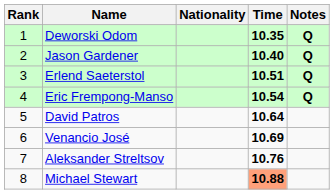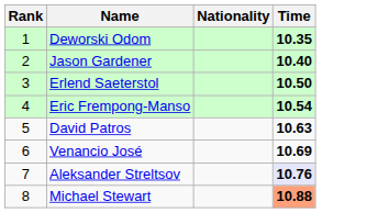 <table class="wikitable sortable" style="text-align:center">
 <tr>
 <th>Rank</th>
 <th>Name</th>
 <th>Nationality</th>
 <th>Time</th>
-<th>Notes</th>
 </tr>
 <tr bgcolor=ccffcc>
 <td>1</td>
 <td align=left><a href='#'>Deworski Odom</a></td>
 <td align=left></td>
 <td><strong>10.35</strong></td>
-<td><strong>Q</strong></td>
 </tr>
 <tr bgcolor=ccffcc>
 <td>2</td>
 <td align=left><a href='#'>Jason Gardener</a></td>
 <td align=left></td>
 <td><strong>10.40</strong></td>
-<td><strong>Q</strong></td>
 </tr>
 <tr bgcolor=ccffcc>
 <td>3</td>
 <td align=left><a href='#'>Erlend Saeterstol</a></td>
 <td align=left></td>
-<td><strong>10.51</strong></td>
-<td><strong>Q</strong></td>
+<td><strong>10.50</strong></td>
 </tr>
 <tr bgcolor=ccffcc>
 <td>4</td>
 <td align=left><a href='#'>Eric Frempong-Manso</a></td>
 <td align=left></td>
 <td><strong>10.54</strong></td>
-<td><strong>Q</strong></td>
 </tr>
 <tr>
 <td>5</td>
 <td align=left><a href='#'>David Patros</a></td>
 <td align=left></td>
-<td><strong>10.64</strong></td>
-<td></td>
+<td><strong>10.63</strong></td>
 </tr>
 <tr>
 <td>6</td>
 <td align=left><a href='#'>Venancio José</a></td>
 <td align=left></td>
 <td><strong>10.69</strong></td>
-<td></td>
 </tr>
 <tr>
 <td>7</td>
 <td align=left><a href='#'>Aleksander Streltsov</a></td>
 <td align=left></td>
-<td><strong>10.76</strong></td>
-<td></td>
+<td style="background: lavender;"><strong>10.76</strong></td>
 </tr>
 <tr>
 <td>8</td>
 <td align=left><a href='#'>Michael Stewart</a></td>
 <td align=left></td>
 <td style="background: lightsalmon;"><strong>10.88</strong></td>
-<td></td>
 </tr>
 </table>
